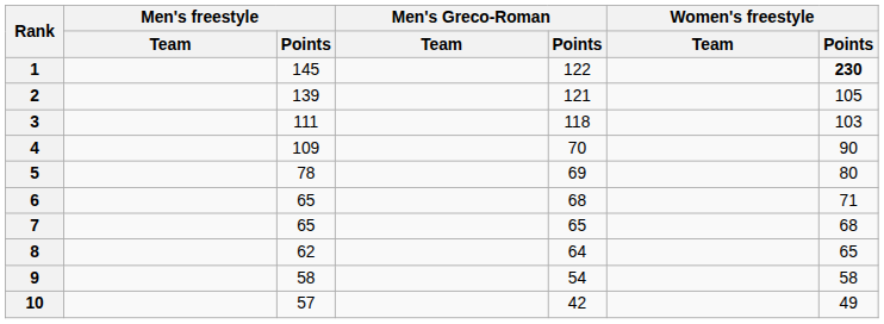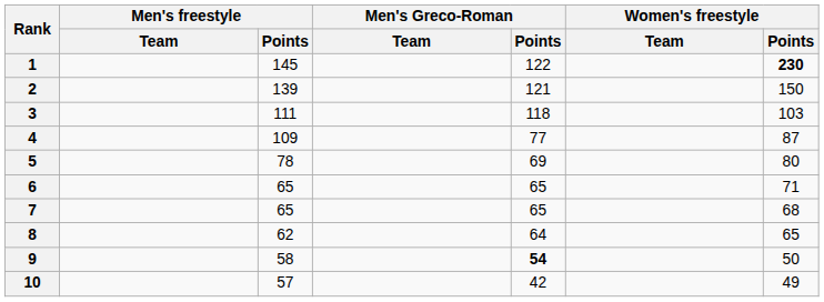 <table class="wikitable" style="text-align:center;">
 <tr>
 <th rowspan="2" width="50">Rank</th>
 <th colspan="2">Men's freestyle</th>
 <th colspan="2">Men's Greco-Roman</th>
 <th colspan="2">Women's freestyle</th>
 </tr>
 <tr>
 <th width="200">Team</th>
 <th width="50">Points</th>
 <th width="200">Team</th>
 <th width="50">Points</th>
 <th width="200">Team</th>
 <th width="50">Points</th>
 </tr>
 <tr>
 <th>1</th>
 <td align="left"></td>
 <td>145</td>
 <td align="left"></td>
 <td>122</td>
 <td align="left"></td>
 <td><strong>230</strong></td>
 </tr>
 <tr>
 <th>2</th>
 <td align="left"></td>
 <td>139</td>
 <td align="left"></td>
 <td>121</td>
 <td align="left"></td>
-<td>105</td>
+<td>150</td>
 </tr>
 <tr>
 <th>3</th>
 <td align="left"></td>
 <td>111</td>
 <td align="left"></td>
 <td>118</td>
 <td align="left"></td>
 <td>103</td>
 </tr>
 <tr>
 <th>4</th>
 <td align="left"></td>
 <td>109</td>
 <td align="left"></td>
-<td>70</td>
+<td>77</td>
 <td align="left"></td>
-<td>90</td>
+<td>87</td>
 </tr>
 <tr>
 <th>5</th>
 <td align="left"></td>
 <td>78</td>
 <td align="left"></td>
 <td>69</td>
 <td align="left"></td>
 <td>80</td>
 </tr>
 <tr>
 <th>6</th>
 <td align="left"></td>
 <td>65</td>
 <td align="left"></td>
-<td>68</td>
+<td>65</td>
 <td align="left"></td>
 <td>71</td>
 </tr>
 <tr>
 <th>7</th>
 <td align="left"></td>
 <td>65</td>
 <td align="left"></td>
 <td>65</td>
 <td align="left"></td>
 <td>68</td>
 </tr>
 <tr>
 <th>8</th>
 <td align="left"></td>
 <td>62</td>
 <td align="left"></td>
 <td>64</td>
 <td align="left"></td>
 <td>65</td>
 </tr>
 <tr>
 <th>9</th>
 <td align="left"></td>
 <td>58</td>
 <td align="left"></td>
-<td>54</td>
+<td><strong>54</strong></td>
 <td align="left"></td>
-<td>58</td>
+<td>50</td>
 </tr>
 <tr>
 <th>10</th>
 <td align="left"></td>
 <td>57</td>
 <td align="left"></td>
 <td>42</td>
 <td align="left"></td>
 <td>49</td>
 </tr>
 </table>
